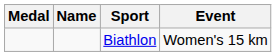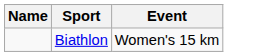 <table class="wikitable sortable" style="font-size:90%">
 <tr>
-<th>Medal</th>
 <th>Name</th>
 <th>Sport</th>
 <th>Event</th>
 </tr>
 <tr>
 <td></td>
-<td></td>
 <td><a href='#'>Biathlon</a></td>
 <td>Women's 15 km</td>
 </tr>
 </table>
